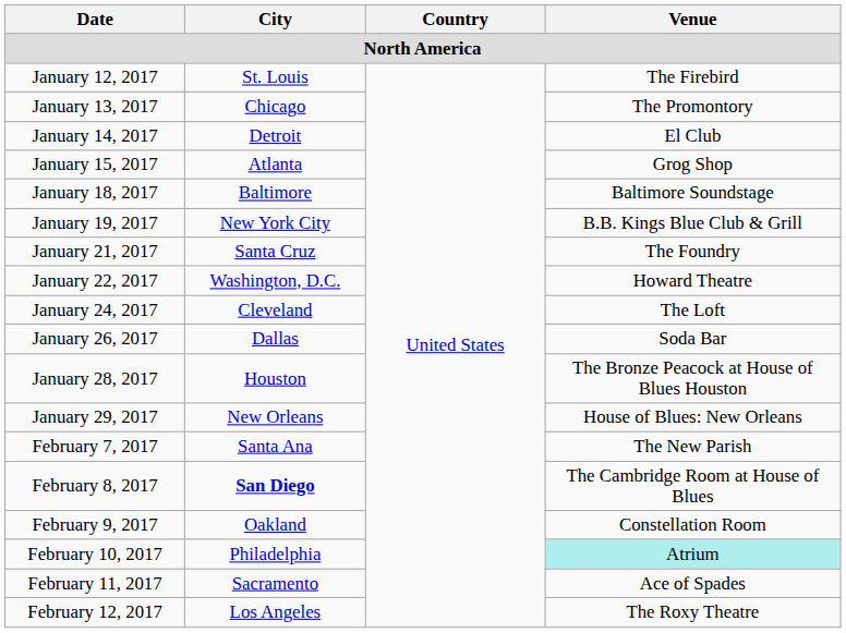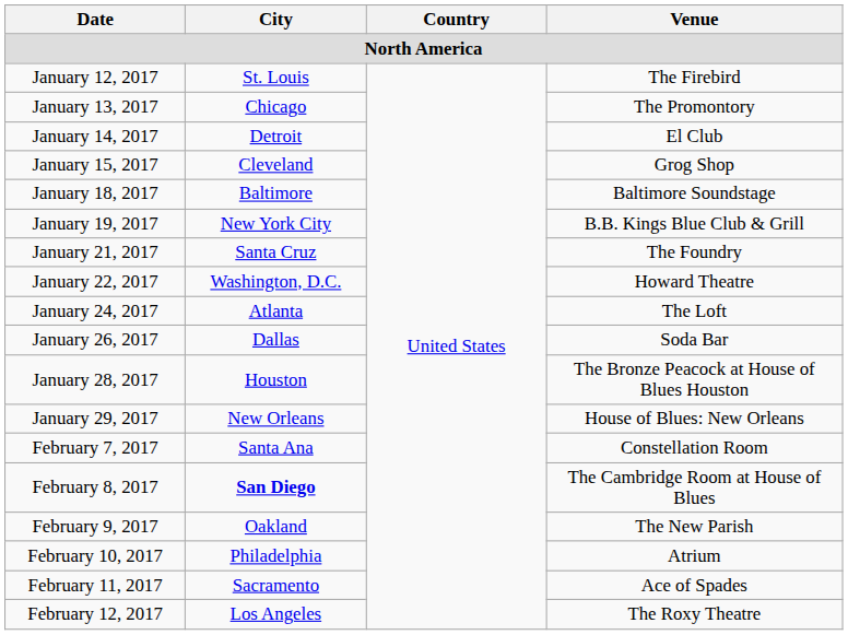 <table class="wikitable" style="text-align:center;">
 <tr>
 <th style="width:150px;">Date</th>
 <th style="width:150px;">City</th>
 <th style="width:150px;">Country</th>
 <th style="width:250px;">Venue</th>
 </tr>
 <tr style="background:#ddd;">
 <td colspan="4"><strong>North America</strong></td>
 </tr>
 <tr>
 <td>January 12, 2017</td>
 <td><a href='#'>St. Louis</a></td>
 <td rowspan="18"><a href='#'>United States</a></td>
 <td>The Firebird</td>
 </tr>
 <tr>
 <td>January 13, 2017</td>
 <td><a href='#'>Chicago</a></td>
 <td>The Promontory</td>
 </tr>
 <tr>
 <td>January 14, 2017</td>
 <td><a href='#'>Detroit</a></td>
 <td>El Club</td>
 </tr>
 <tr>
 <td>January 15, 2017</td>
-<td><a href='#'>Atlanta</a></td>
+<td><a href='#'>Cleveland</a></td>
 <td>Grog Shop</td>
 </tr>
 <tr>
 <td>January 18, 2017</td>
 <td><a href='#'>Baltimore</a></td>
 <td>Baltimore Soundstage</td>
 </tr>
 <tr>
 <td>January 19, 2017</td>
 <td><a href='#'>New York City</a></td>
 <td>B.B. Kings Blue Club & Grill</td>
 </tr>
 <tr>
 <td>January 21, 2017</td>
 <td><a href='#'>Santa Cruz</a></td>
 <td>The Foundry</td>
 </tr>
 <tr>
 <td>January 22, 2017</td>
 <td><a href='#'>Washington, D.C.</a></td>
 <td>Howard Theatre</td>
 </tr>
 <tr>
 <td>January 24, 2017</td>
-<td><a href='#'>Cleveland</a></td>
+<td><a href='#'>Atlanta</a></td>
 <td>The Loft</td>
 </tr>
 <tr>
 <td>January 26, 2017</td>
 <td><a href='#'>Dallas</a></td>
 <td>Soda Bar</td>
 </tr>
 <tr>
 <td>January 28, 2017</td>
 <td><a href='#'>Houston</a></td>
 <td>The Bronze Peacock at House of Blues Houston</td>
 </tr>
 <tr>
 <td>January 29, 2017</td>
 <td><a href='#'>New Orleans</a></td>
 <td>House of Blues: New Orleans</td>
 </tr>
 <tr>
 <td>February 7, 2017</td>
 <td><a href='#'>Santa Ana</a></td>
-<td>The New Parish</td>
+<td>Constellation Room</td>
 </tr>
 <tr>
 <td>February 8, 2017</td>
 <td><strong><a href='#'>San Diego</a></strong></td>
 <td>The Cambridge Room at House of Blues</td>
 </tr>
 <tr>
 <td>February 9, 2017</td>
 <td><a href='#'>Oakland</a></td>
-<td>Constellation Room</td>
+<td>The New Parish</td>
 </tr>
 <tr>
 <td>February 10, 2017</td>
 <td><a href='#'>Philadelphia</a></td>
-<td style="background: paleturquoise;">Atrium</td>
+<td>Atrium</td>
 </tr>
 <tr>
 <td>February 11, 2017</td>
 <td><a href='#'>Sacramento</a></td>
 <td>Ace of Spades</td>
 </tr>
 <tr>
 <td>February 12, 2017</td>
 <td><a href='#'>Los Angeles</a></td>
 <td>The Roxy Theatre</td>
 </tr>
 </table>
